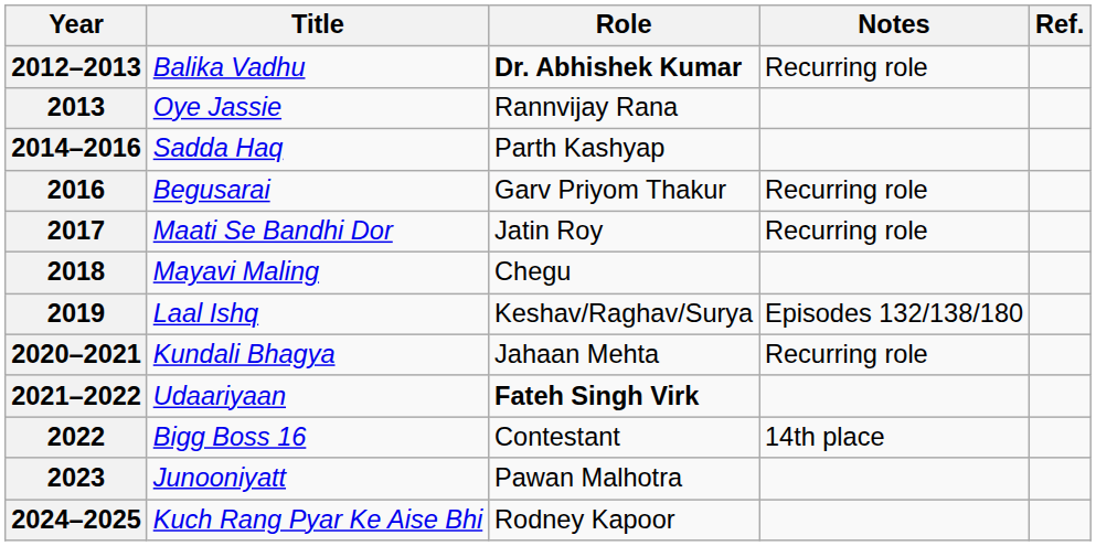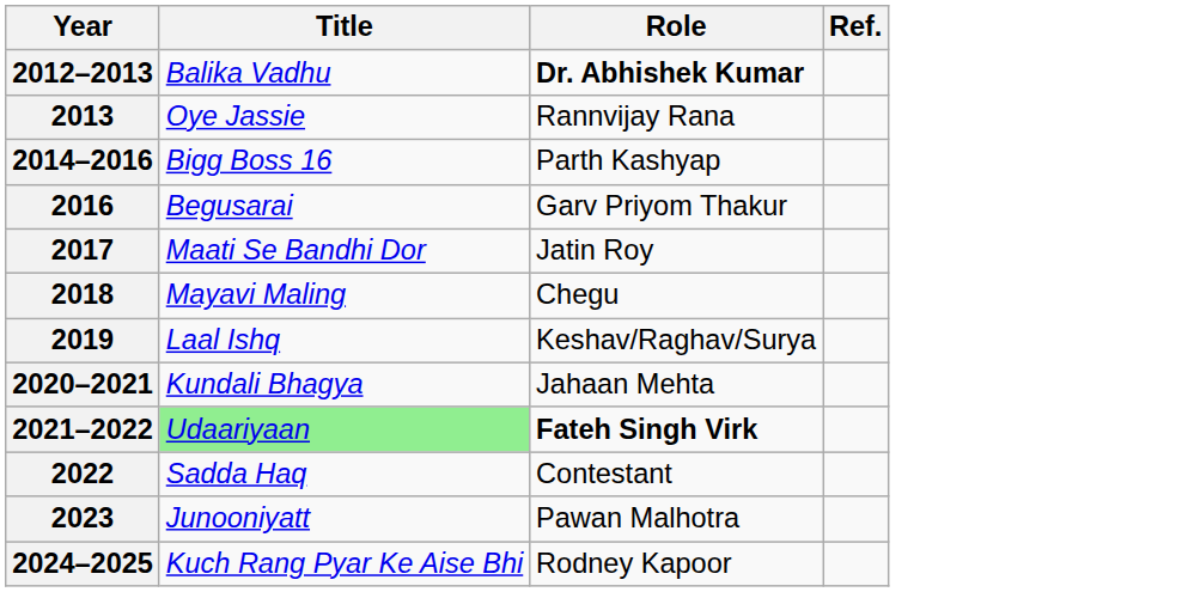 <table class="wikitable plainrowheaders sortable">
 <tr>
 <th scope="col">Year</th>
 <th scope="col">Title</th>
 <th scope="col">Role</th>
-<th scope="col" class="unsortable">Notes</th>
 <th scope="col" class="unsortable">Ref.</th>
 </tr>
 <tr>
 <th scope="row">2012–2013</th>
 <td><em><a href='#'>Balika Vadhu</a></em></td>
 <td><strong>Dr. Abhishek Kumar</strong></td>
-<td>Recurring role</td>
 <td></td>
 </tr>
 <tr>
 <th scope="row">2013</th>
 <td><em><a href='#'>Oye Jassie</a></em></td>
 <td>Rannvijay Rana</td>
 <td></td>
-<td></td>
 </tr>
 <tr>
 <th scope="row">2014–2016</th>
-<td><em><a href='#'>Sadda Haq</a></em></td>
+<td><em><a href='#'>Bigg Boss 16</a></em></td>
 <td>Parth Kashyap</td>
-<td></td>
 <td></td>
 </tr>
 <tr>
 <th scope="row">2016</th>
 <td><em><a href='#'>Begusarai</a></em></td>
 <td>Garv Priyom Thakur</td>
-<td>Recurring role</td>
 <td></td>
 </tr>
 <tr>
 <th scope="row">2017</th>
 <td><em><a href='#'>Maati Se Bandhi Dor</a></em></td>
 <td>Jatin Roy</td>
-<td>Recurring role</td>
 <td></td>
 </tr>
 <tr>
 <th scope="row">2018</th>
 <td><em><a href='#'>Mayavi Maling</a></em></td>
 <td>Chegu</td>
 <td></td>
-<td></td>
 </tr>
 <tr>
 <th scope="row">2019</th>
 <td><em><a href='#'>Laal Ishq</a></em></td>
 <td>Keshav/Raghav/Surya</td>
-<td>Episodes 132/138/180</td>
 <td></td>
 </tr>
 <tr>
 <th scope="row">2020–2021</th>
 <td><em><a href='#'>Kundali Bhagya</a></em></td>
 <td>Jahaan Mehta</td>
-<td>Recurring role</td>
 <td></td>
 </tr>
 <tr>
 <th scope="row">2021–2022</th>
-<td><em><a href='#'>Udaariyaan</a></em></td>
+<td style="background: lightgreen;"><em><a href='#'>Udaariyaan</a></em></td>
 <td><strong>Fateh Singh Virk</strong></td>
-<td></td>
 <td></td>
 </tr>
 <tr>
 <th scope="row">2022</th>
-<td><em><a href='#'>Bigg Boss 16</a></em></td>
+<td><em><a href='#'>Sadda Haq</a></em></td>
 <td>Contestant</td>
-<td>14th place</td>
 <td></td>
 </tr>
 <tr>
 <th scope="row">2023</th>
 <td><em><a href='#'>Junooniyatt</a></em></td>
 <td>Pawan Malhotra</td>
 <td></td>
-<td></td>
 </tr>
 <tr>
 <th scope="row">2024–2025</th>
 <td><em><a href='#'>Kuch Rang Pyar Ke Aise Bhi</a></em></td>
 <td>Rodney Kapoor</td>
 <td></td>
-<td></td>
 </tr>
 </table>
